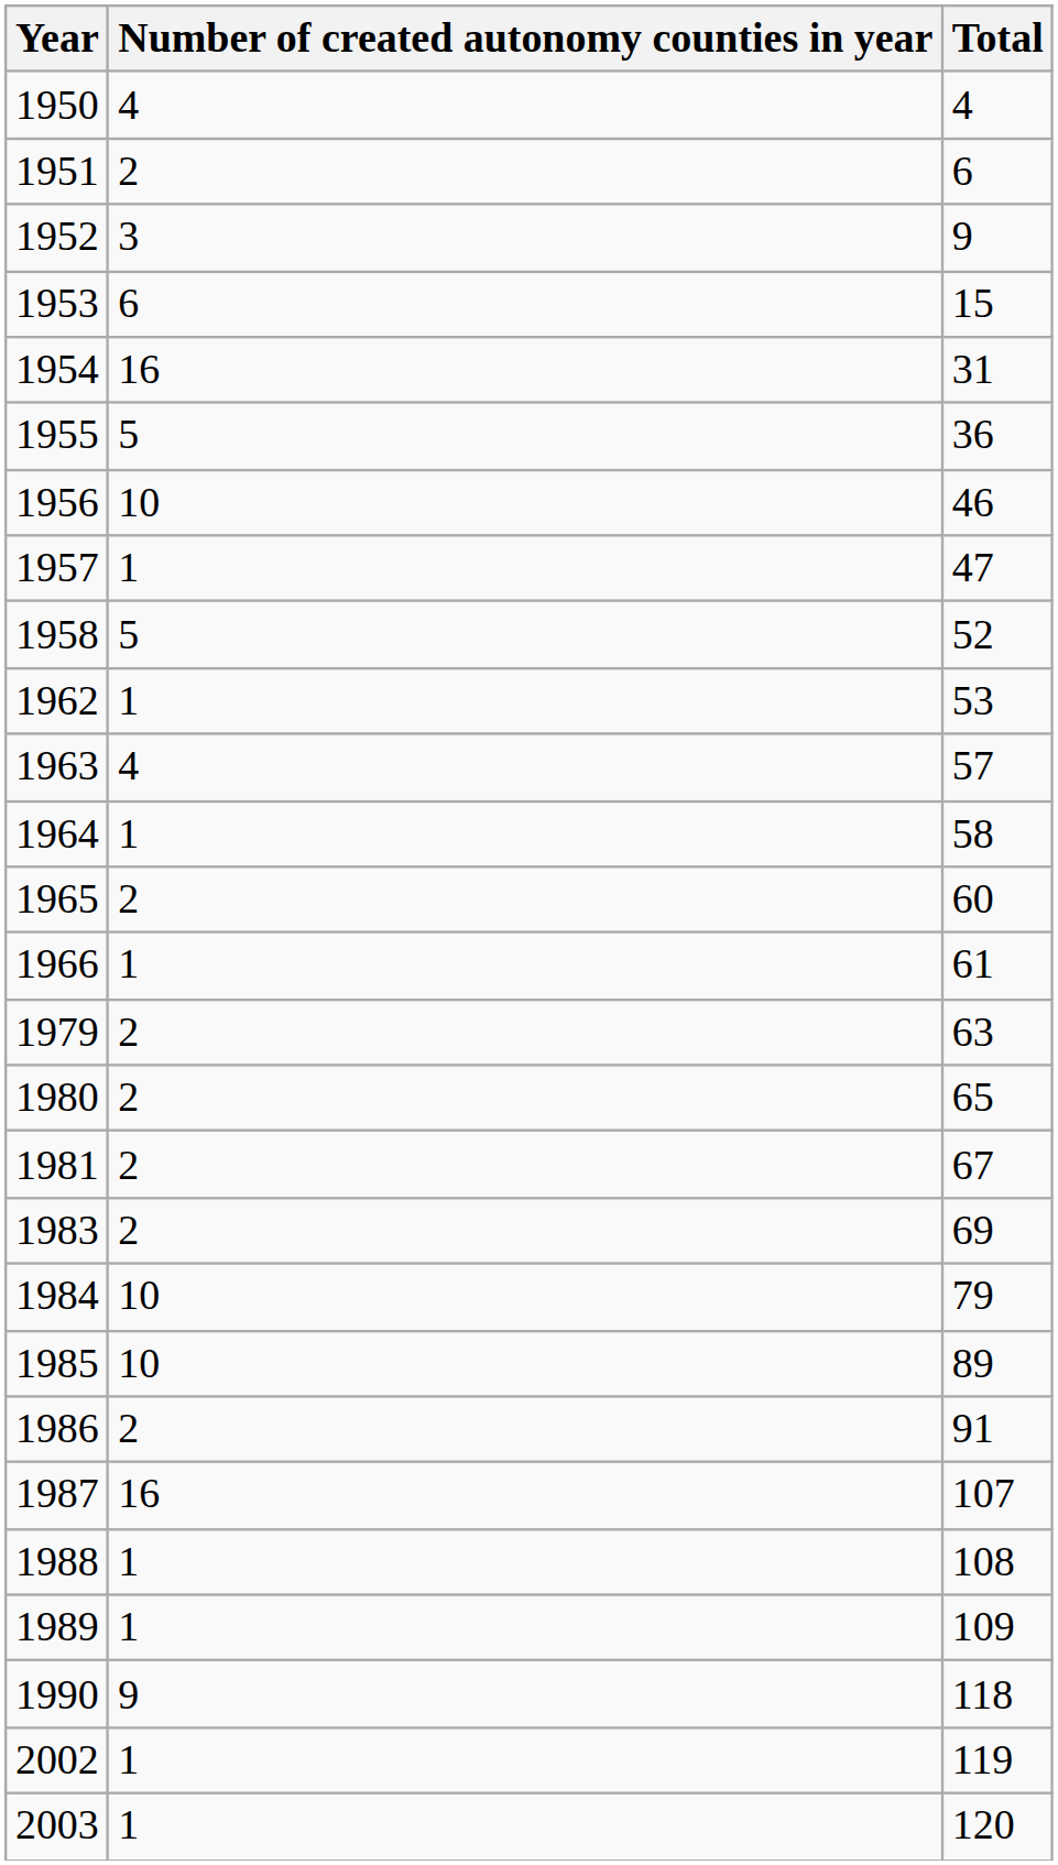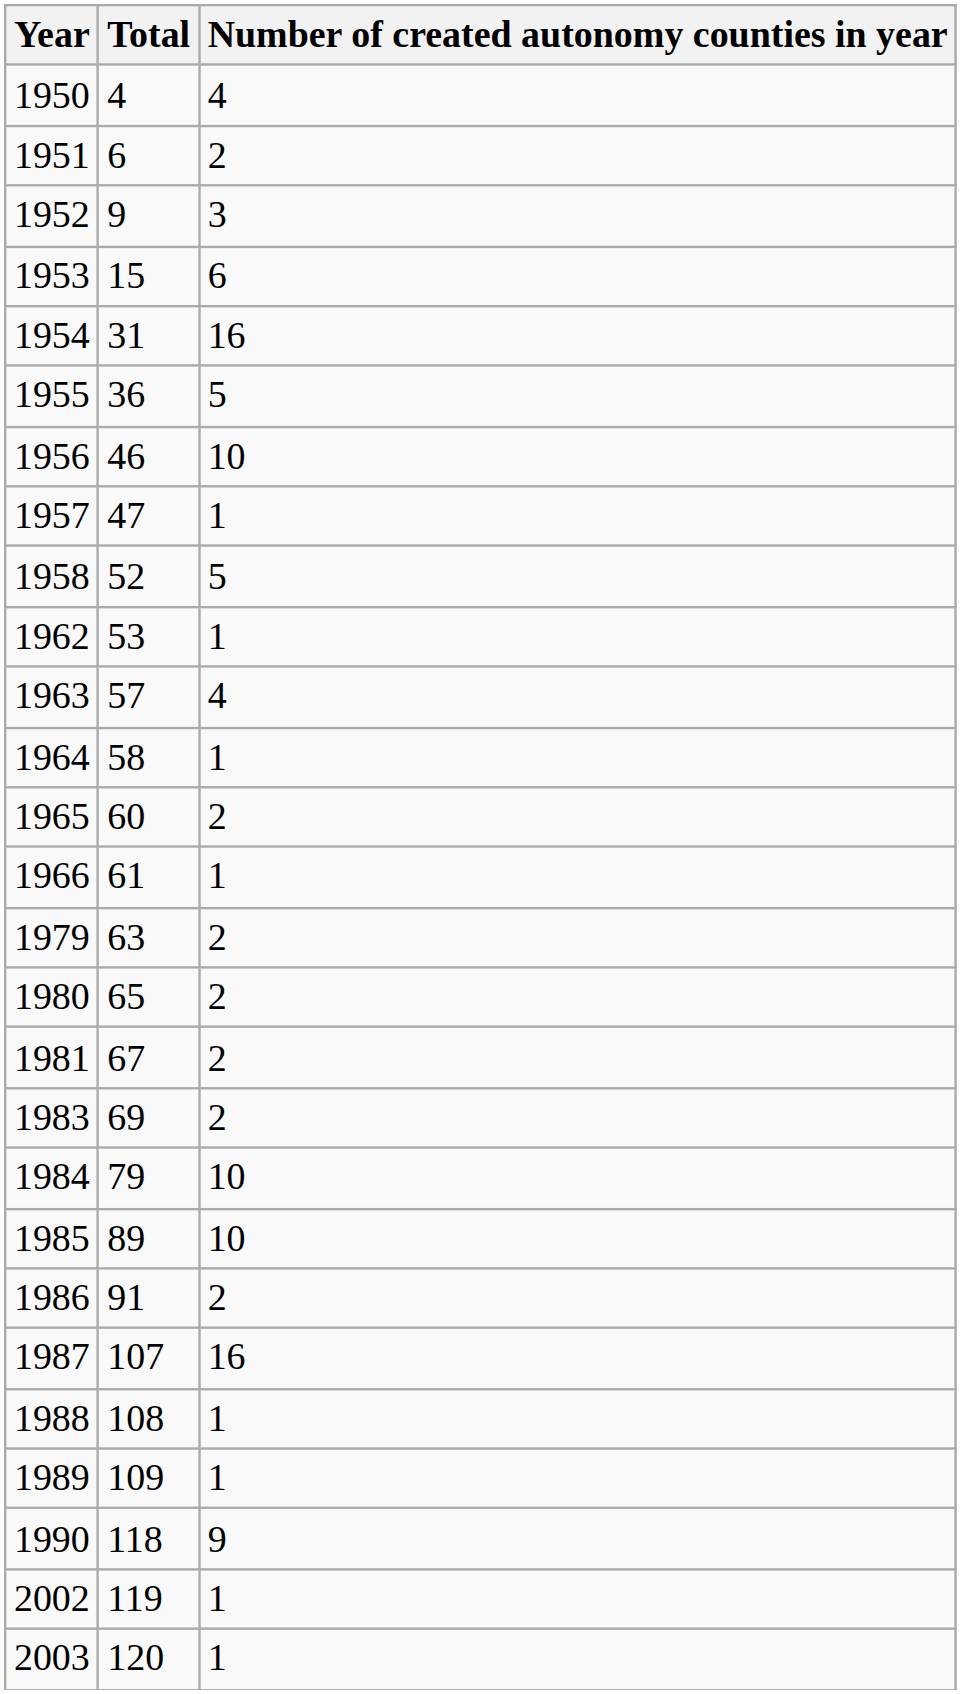 <table class="wikitable sortable">
 <tr>
 <th>Year</th>
+<th>Total</th>
 <th>Number of created autonomy counties in year</th>
-<th>Total</th>
 </tr>
 <tr>
 <td>1950</td>
 <td>4</td>
 <td>4</td>
 </tr>
 <tr>
 <td>1951</td>
+<td>6</td>
 <td>2</td>
+</tr>
+<tr>
+<td>1952</td>
+<td>9</td>
+<td>3</td>
+</tr>
+<tr>
+<td>1953</td>
+<td>15</td>
 <td>6</td>
 </tr>
 <tr>
-<td>1952</td>
-<td>3</td>
+<td>1954</td>
+<td>31</td>
+<td>16</td>
+</tr>
+<tr>
+<td>1955</td>
+<td>36</td>
+<td>5</td>
+</tr>
+<tr>
+<td>1956</td>
+<td>46</td>
+<td>10</td>
+</tr>
+<tr>
+<td>1957</td>
+<td>47</td>
+<td>1</td>
+</tr>
+<tr>
+<td>1958</td>
+<td>52</td>
+<td>5</td>
+</tr>
+<tr>
+<td>1962</td>
+<td>53</td>
+<td>1</td>
+</tr>
+<tr>
+<td>1963</td>
+<td>57</td>
+<td>4</td>
+</tr>
+<tr>
+<td>1964</td>
+<td>58</td>
+<td>1</td>
+</tr>
+<tr>
+<td>1965</td>
+<td>60</td>
+<td>2</td>
+</tr>
+<tr>
+<td>1966</td>
+<td>61</td>
+<td>1</td>
+</tr>
+<tr>
+<td>1979</td>
+<td>63</td>
+<td>2</td>
+</tr>
+<tr>
+<td>1980</td>
+<td>65</td>
+<td>2</td>
+</tr>
+<tr>
+<td>1981</td>
+<td>67</td>
+<td>2</td>
+</tr>
+<tr>
+<td>1983</td>
+<td>69</td>
+<td>2</td>
+</tr>
+<tr>
+<td>1984</td>
+<td>79</td>
+<td>10</td>
+</tr>
+<tr>
+<td>1985</td>
+<td>89</td>
+<td>10</td>
+</tr>
+<tr>
+<td>1986</td>
+<td>91</td>
+<td>2</td>
+</tr>
+<tr>
+<td>1987</td>
+<td>107</td>
+<td>16</td>
+</tr>
+<tr>
+<td>1988</td>
+<td>108</td>
+<td>1</td>
+</tr>
+<tr>
+<td>1989</td>
+<td>109</td>
+<td>1</td>
+</tr>
+<tr>
+<td>1990</td>
+<td>118</td>
 <td>9</td>
 </tr>
 <tr>
-<td>1953</td>
-<td>6</td>
-<td>15</td>
-</tr>
-<tr>
-<td>1954</td>
-<td>16</td>
-<td>31</td>
-</tr>
-<tr>
-<td>1955</td>
-<td>5</td>
-<td>36</td>
-</tr>
-<tr>
-<td>1956</td>
-<td>10</td>
-<td>46</td>
-</tr>
-<tr>
-<td>1957</td>
+<td>2002</td>
+<td>119</td>
 <td>1</td>
-<td>47</td>
-</tr>
-<tr>
-<td>1958</td>
-<td>5</td>
-<td>52</td>
-</tr>
-<tr>
-<td>1962</td>
-<td>1</td>
-<td>53</td>
-</tr>
-<tr>
-<td>1963</td>
-<td>4</td>
-<td>57</td>
-</tr>
-<tr>
-<td>1964</td>
-<td>1</td>
-<td>58</td>
-</tr>
-<tr>
-<td>1965</td>
-<td>2</td>
-<td>60</td>
-</tr>
-<tr>
-<td>1966</td>
-<td>1</td>
-<td>61</td>
-</tr>
-<tr>
-<td>1979</td>
-<td>2</td>
-<td>63</td>
-</tr>
-<tr>
-<td>1980</td>
-<td>2</td>
-<td>65</td>
-</tr>
-<tr>
-<td>1981</td>
-<td>2</td>
-<td>67</td>
-</tr>
-<tr>
-<td>1983</td>
-<td>2</td>
-<td>69</td>
-</tr>
-<tr>
-<td>1984</td>
-<td>10</td>
-<td>79</td>
-</tr>
-<tr>
-<td>1985</td>
-<td>10</td>
-<td>89</td>
-</tr>
-<tr>
-<td>1986</td>
-<td>2</td>
-<td>91</td>
-</tr>
-<tr>
-<td>1987</td>
-<td>16</td>
-<td>107</td>
-</tr>
-<tr>
-<td>1988</td>
-<td>1</td>
-<td>108</td>
-</tr>
-<tr>
-<td>1989</td>
-<td>1</td>
-<td>109</td>
-</tr>
-<tr>
-<td>1990</td>
-<td>9</td>
-<td>118</td>
-</tr>
-<tr>
-<td>2002</td>
-<td>1</td>
-<td>119</td>
 </tr>
 <tr>
 <td>2003</td>
+<td>120</td>
 <td>1</td>
-<td>120</td>
 </tr>
 </table>
